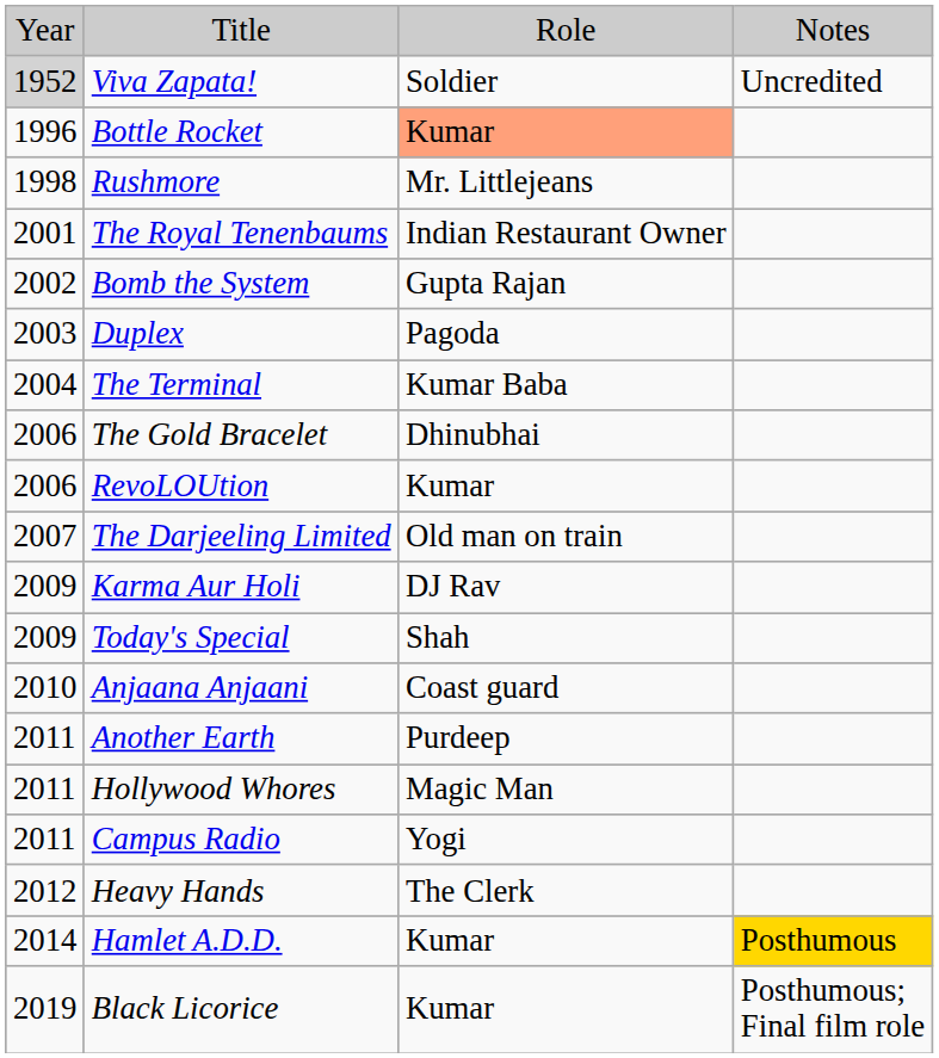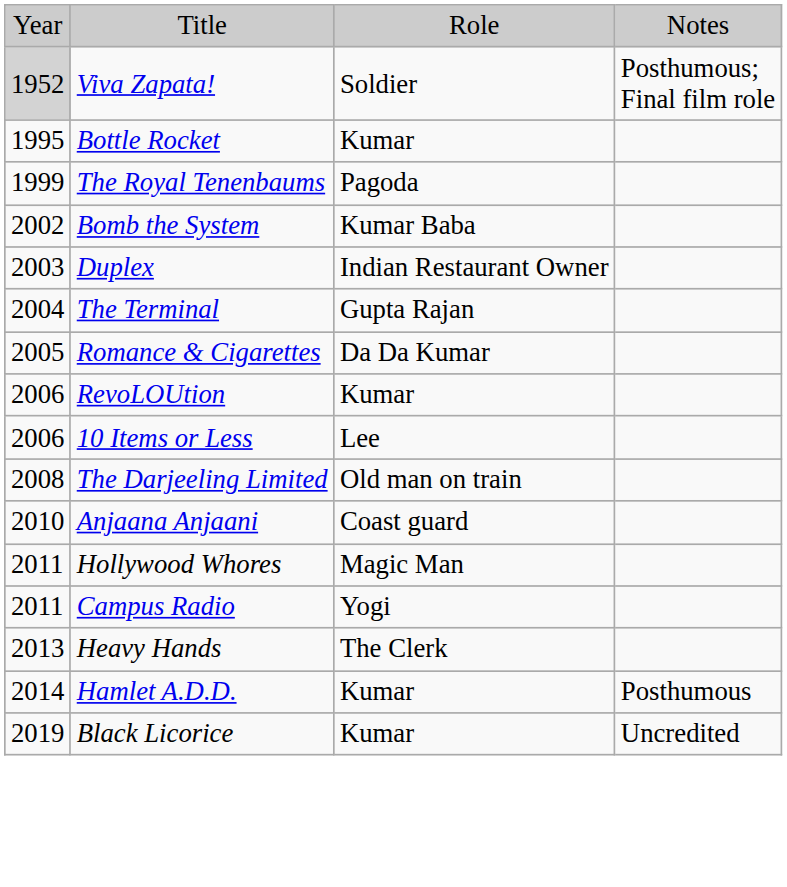 <table class="wikitable">
 <tr style="background:#ccc; text-align:center;">
 <td>Year</td>
 <td>Title</td>
 <td>Role</td>
 <td>Notes</td>
 </tr>
 <tr>
 <td style="background: lightgrey;">1952</td>
 <td><em><a href='#'>Viva Zapata!</a></em></td>
 <td>Soldier</td>
-<td>Uncredited</td>
+<td>Posthumous;<br>Final film role</td>
 </tr>
 <tr>
-<td>1996</td>
+<td>1995</td>
 <td><em><a href='#'>Bottle Rocket</a></em></td>
-<td style="background: lightsalmon;">Kumar</td>
+<td>Kumar</td>
 <td></td>
 </tr>
 <tr>
-<td>1998</td>
-<td><em><a href='#'>Rushmore</a></em></td>
-<td>Mr. Littlejeans</td>
-<td></td>
-</tr>
-<tr>
-<td>2001</td>
+<td>1999</td>
 <td><em><a href='#'>The Royal Tenenbaums</a></em></td>
-<td>Indian Restaurant Owner</td>
+<td>Pagoda</td>
 <td></td>
 </tr>
 <tr>
 <td>2002</td>
 <td><em><a href='#'>Bomb the System</a></em></td>
-<td>Gupta Rajan</td>
+<td>Kumar Baba</td>
 <td></td>
 </tr>
 <tr>
 <td>2003</td>
 <td><em><a href='#'>Duplex</a></em></td>
-<td>Pagoda</td>
+<td>Indian Restaurant Owner</td>
 <td></td>
 </tr>
 <tr>
 <td>2004</td>
 <td><em><a href='#'>The Terminal</a></em></td>
-<td>Kumar Baba</td>
+<td>Gupta Rajan</td>
 <td></td>
 </tr>
 <tr>
-<td>2006</td>
-<td><em>The Gold Bracelet</em></td>
-<td>Dhinubhai</td>
+<td>2005</td>
+<td><em><a href='#'>Romance & Cigarettes</a></em></td>
+<td>Da Da Kumar</td>
 <td></td>
 </tr>
 <tr>
 <td>2006</td>
 <td><em><a href='#'>RevoLOUtion</a></em></td>
 <td>Kumar</td>
 <td></td>
 </tr>
 <tr>
-<td>2007</td>
-<td><em><a href='#'>The Darjeeling Limited</a></em></td>
-<td>Old man on train</td>
+<td>2006</td>
+<td><em><a href='#'>10 Items or Less</a></em></td>
+<td>Lee</td>
 <td></td>
 </tr>
 <tr>
-<td>2009</td>
-<td><em><a href='#'>Karma Aur Holi</a></em></td>
-<td>DJ Rav</td>
-<td></td>
-</tr>
-<tr>
-<td>2009</td>
-<td><em><a href='#'>Today's Special</a></em></td>
-<td>Shah</td>
+<td>2008</td>
+<td><em><a href='#'>The Darjeeling Limited</a></em></td>
+<td>Old man on train</td>
 <td></td>
 </tr>
 <tr>
 <td>2010</td>
 <td><em><a href='#'>Anjaana Anjaani</a></em></td>
 <td>Coast guard</td>
-<td></td>
-</tr>
-<tr>
-<td>2011</td>
-<td><em><a href='#'>Another Earth</a></em></td>
-<td>Purdeep</td>
 <td></td>
 </tr>
 <tr>
 <td>2011</td>
 <td><em>Hollywood Whores</em></td>
 <td>Magic Man</td>
 <td></td>
 </tr>
 <tr>
 <td>2011</td>
 <td><em><a href='#'>Campus Radio</a></em></td>
 <td>Yogi</td>
 <td></td>
 </tr>
 <tr>
-<td>2012</td>
+<td>2013</td>
 <td><em>Heavy Hands</em></td>
 <td>The Clerk</td>
 <td></td>
 </tr>
 <tr>
 <td>2014</td>
 <td><em><a href='#'>Hamlet A.D.D.</a></em></td>
 <td>Kumar</td>
-<td style="background: gold;">Posthumous</td>
+<td>Posthumous</td>
 </tr>
 <tr>
 <td>2019</td>
 <td><em>Black Licorice</em></td>
 <td>Kumar</td>
-<td>Posthumous;<br>Final film role</td>
+<td>Uncredited</td>
 </tr>
 </table>
